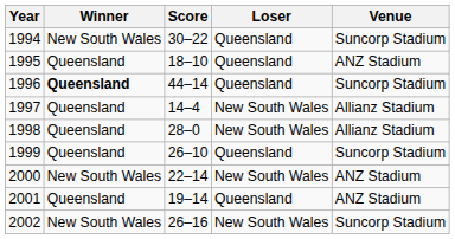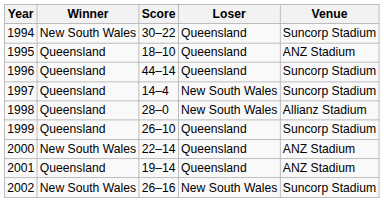 <table class="wikitable">
 <tr>
 <th>Year</th>
 <th>Winner</th>
 <th>Score</th>
 <th>Loser</th>
 <th>Venue</th>
 </tr>
 <tr>
 <td>1994</td>
 <td>New South Wales</td>
 <td>30–22</td>
 <td>Queensland</td>
 <td>Suncorp Stadium</td>
 </tr>
 <tr>
 <td>1995</td>
 <td>Queensland</td>
 <td>18–10</td>
 <td>Queensland</td>
 <td>ANZ Stadium</td>
 </tr>
 <tr>
 <td>1996</td>
-<td><strong>Queensland</strong></td>
+<td>Queensland</td>
 <td>44–14</td>
 <td>Queensland</td>
 <td>Suncorp Stadium</td>
 </tr>
 <tr>
 <td>1997</td>
 <td>Queensland</td>
 <td>14–4</td>
 <td>New South Wales</td>
-<td>Allianz Stadium</td>
+<td>Suncorp Stadium</td>
 </tr>
 <tr>
 <td>1998</td>
 <td>Queensland</td>
 <td>28–0</td>
 <td>New South Wales</td>
 <td>Allianz Stadium</td>
 </tr>
 <tr>
 <td>1999</td>
 <td>Queensland</td>
 <td>26–10</td>
 <td>Queensland</td>
 <td>Suncorp Stadium</td>
 </tr>
 <tr>
 <td>2000</td>
 <td>New South Wales</td>
 <td>22–14</td>
-<td>New South Wales</td>
+<td>Queensland</td>
 <td>ANZ Stadium</td>
 </tr>
 <tr>
 <td>2001</td>
 <td>Queensland</td>
 <td>19–14</td>
 <td>Queensland</td>
 <td>ANZ Stadium</td>
 </tr>
 <tr>
 <td>2002</td>
 <td>New South Wales</td>
 <td>26–16</td>
 <td>New South Wales</td>
 <td>Suncorp Stadium</td>
 </tr>
 </table>
